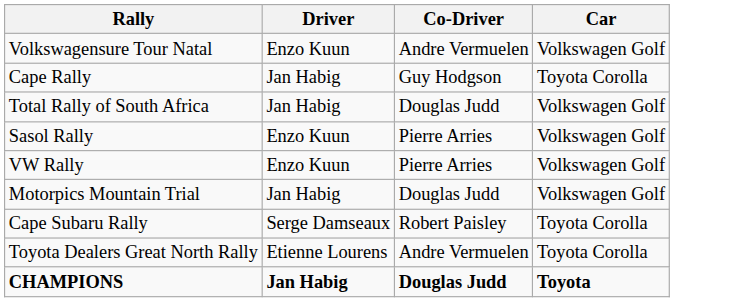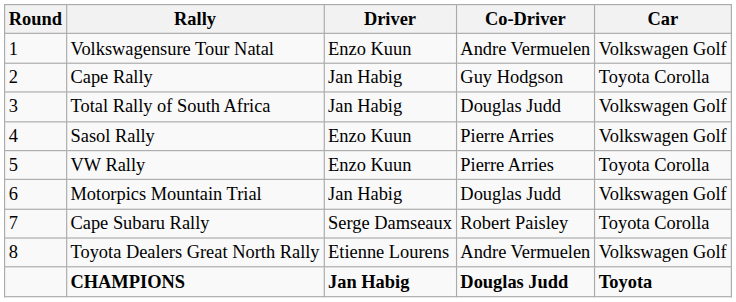 <table class="wikitable">
 <tr>
+<th>Round</th>
 <th>Rally</th>
 <th>Driver</th>
 <th>Co-Driver</th>
 <th>Car</th>
 </tr>
 <tr>
+<td>1</td>
 <td>Volkswagensure Tour Natal</td>
 <td>Enzo Kuun</td>
 <td>Andre Vermuelen</td>
 <td>Volkswagen Golf</td>
 </tr>
 <tr>
+<td>2</td>
 <td>Cape Rally</td>
 <td>Jan Habig</td>
 <td>Guy Hodgson</td>
 <td>Toyota Corolla</td>
 </tr>
 <tr>
+<td>3</td>
 <td>Total Rally of South Africa</td>
 <td>Jan Habig</td>
 <td>Douglas Judd</td>
 <td>Volkswagen Golf</td>
 </tr>
 <tr>
+<td>4</td>
 <td>Sasol Rally</td>
 <td>Enzo Kuun</td>
 <td>Pierre Arries</td>
 <td>Volkswagen Golf</td>
 </tr>
 <tr>
+<td>5</td>
 <td>VW Rally</td>
 <td>Enzo Kuun</td>
 <td>Pierre Arries</td>
-<td>Volkswagen Golf</td>
+<td>Toyota Corolla</td>
 </tr>
 <tr>
+<td>6</td>
 <td>Motorpics Mountain Trial</td>
 <td>Jan Habig</td>
 <td>Douglas Judd</td>
 <td>Volkswagen Golf</td>
 </tr>
 <tr>
+<td>7</td>
 <td>Cape Subaru Rally</td>
 <td>Serge Damseaux</td>
 <td>Robert Paisley</td>
 <td>Toyota Corolla</td>
 </tr>
 <tr>
+<td>8</td>
 <td>Toyota Dealers Great North Rally</td>
 <td>Etienne Lourens</td>
 <td>Andre Vermuelen</td>
-<td>Toyota Corolla</td>
+<td>Volkswagen Golf</td>
 </tr>
 <tr>
+<td></td>
 <td><strong>CHAMPIONS</strong></td>
 <td><strong>Jan Habig</strong></td>
 <td><strong>Douglas Judd</strong></td>
 <td><strong>Toyota</strong></td>
 </tr>
 </table>
